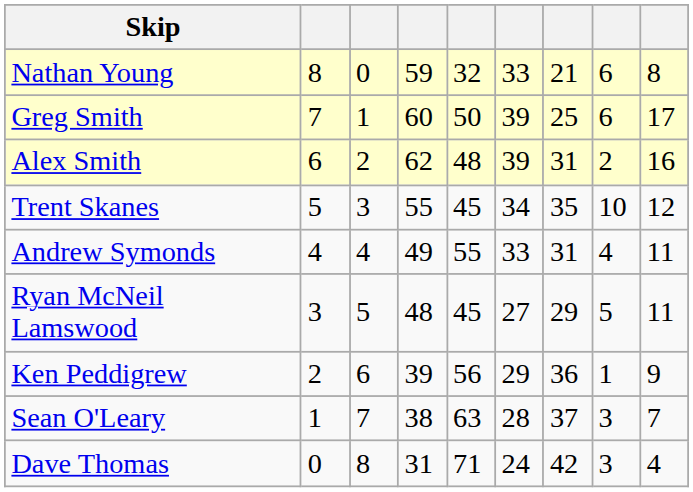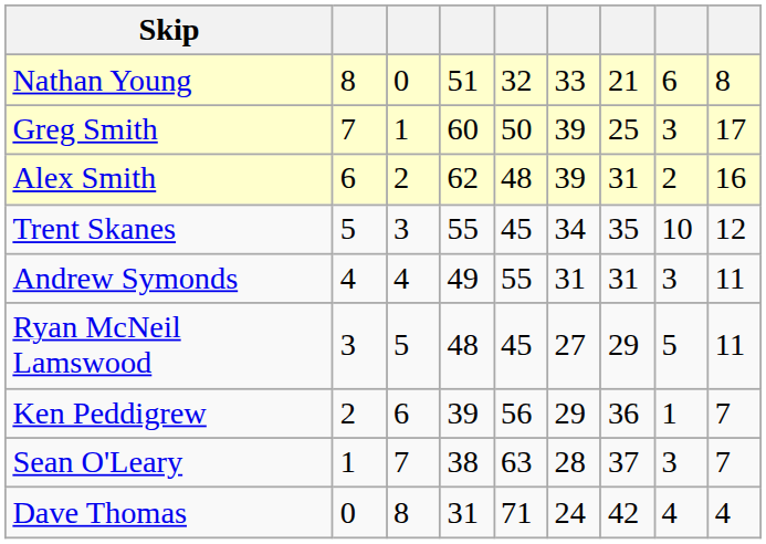 <table class=wikitable>
 <tr>
 <th width=160>Skip</th>
 <th width=20></th>
 <th width=20></th>
 <th width=20></th>
 <th width=20></th>
 <th width=20></th>
 <th width=20></th>
 <th width=20></th>
 <th width=20></th>
 </tr>
 <tr bgcolor=#ffffcc>
 <td><a href='#'>Nathan Young</a></td>
 <td>8</td>
 <td>0</td>
-<td>59</td>
+<td>51</td>
 <td>32</td>
 <td>33</td>
 <td>21</td>
 <td>6</td>
 <td>8</td>
 </tr>
 <tr bgcolor=#ffffcc>
 <td><a href='#'>Greg Smith</a></td>
 <td>7</td>
 <td>1</td>
 <td>60</td>
 <td>50</td>
 <td>39</td>
 <td>25</td>
-<td>6</td>
+<td>3</td>
 <td>17</td>
 </tr>
 <tr bgcolor=#ffffcc>
 <td><a href='#'>Alex Smith</a></td>
 <td>6</td>
 <td>2</td>
 <td>62</td>
 <td>48</td>
 <td>39</td>
 <td>31</td>
 <td>2</td>
 <td>16</td>
 </tr>
 <tr>
 <td><a href='#'>Trent Skanes</a></td>
 <td>5</td>
 <td>3</td>
 <td>55</td>
 <td>45</td>
 <td>34</td>
 <td>35</td>
 <td>10</td>
 <td>12</td>
 </tr>
 <tr>
 <td><a href='#'>Andrew Symonds</a></td>
 <td>4</td>
 <td>4</td>
 <td>49</td>
 <td>55</td>
-<td>33</td>
 <td>31</td>
-<td>4</td>
+<td>31</td>
+<td>3</td>
 <td>11</td>
 </tr>
 <tr>
 <td><a href='#'>Ryan McNeil Lamswood</a></td>
 <td>3</td>
 <td>5</td>
 <td>48</td>
 <td>45</td>
 <td>27</td>
 <td>29</td>
 <td>5</td>
 <td>11</td>
 </tr>
 <tr>
 <td><a href='#'>Ken Peddigrew</a></td>
 <td>2</td>
 <td>6</td>
 <td>39</td>
 <td>56</td>
 <td>29</td>
 <td>36</td>
 <td>1</td>
-<td>9</td>
+<td>7</td>
 </tr>
 <tr>
 <td><a href='#'>Sean O'Leary</a></td>
 <td>1</td>
 <td>7</td>
 <td>38</td>
 <td>63</td>
 <td>28</td>
 <td>37</td>
 <td>3</td>
 <td>7</td>
 </tr>
 <tr>
 <td><a href='#'>Dave Thomas</a></td>
 <td>0</td>
 <td>8</td>
 <td>31</td>
 <td>71</td>
 <td>24</td>
 <td>42</td>
-<td>3</td>
+<td>4</td>
 <td>4</td>
 </tr>
 </table>
